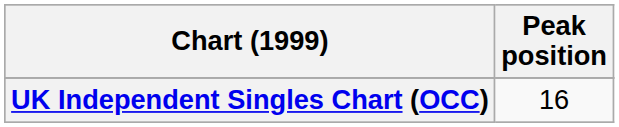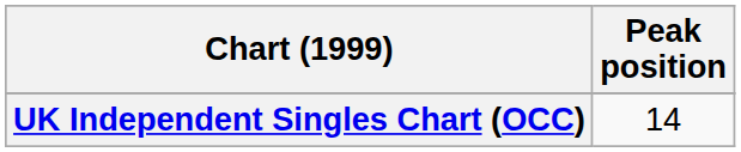 <table class="wikitable sortable plainrowheaders" style="text-align:center">
 <tr>
 <th>Chart (1999)</th>
 <th>Peak<br>position</th>
 </tr>
 <tr>
 </tr>
 <tr>
 <th scope="row"><a href='#'>UK Independent Singles Chart</a> (<a href='#'>OCC</a>)</th>
-<td style="text-align:center;">16</td>
+<td style="text-align:center;">14</td>
 </tr>
 </table>
